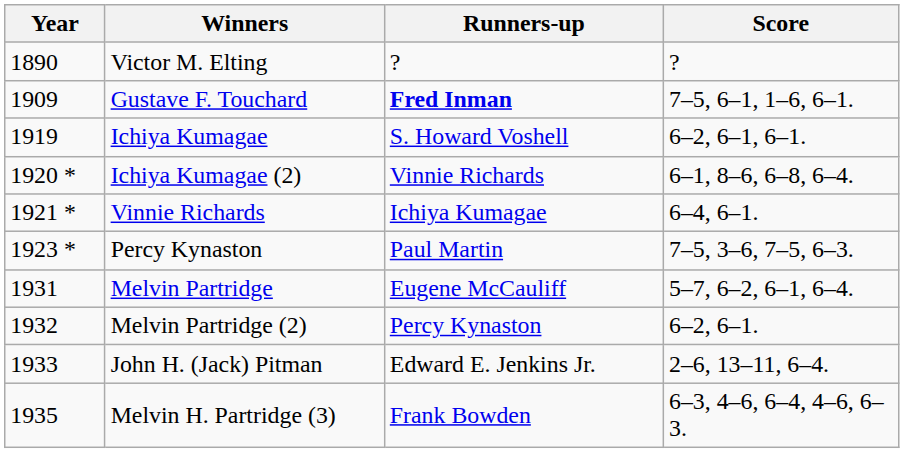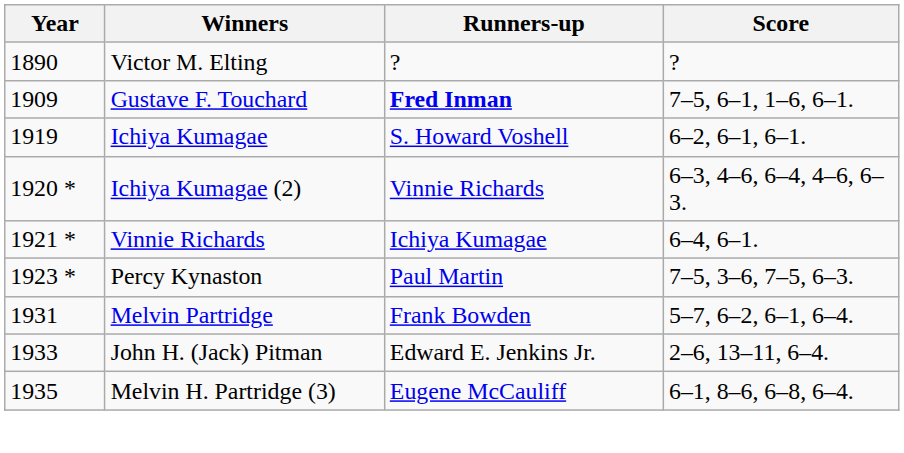 <table class="wikitable sortable">
 <tr>
 <th style="width:60px;">Year</th>
 <th style="width:180px;">Winners</th>
 <th style="width:180px;">Runners-up</th>
 <th style="width:150px;">Score</th>
 </tr>
 <tr>
 <td>1890</td>
 <td> Victor M. Elting</td>
 <td>?</td>
 <td>?</td>
 </tr>
 <tr>
 <td>1909</td>
 <td> <a href='#'>Gustave F. Touchard</a></td>
 <td><strong> <a href='#'>Fred Inman</a></strong></td>
 <td>7–5, 6–1, 1–6, 6–1.</td>
 </tr>
 <tr>
 <td>1919</td>
 <td> <a href='#'>Ichiya Kumagae</a></td>
 <td> <a href='#'>S. Howard Voshell</a></td>
 <td>6–2, 6–1, 6–1.</td>
 </tr>
 <tr>
 <td>1920 *</td>
 <td> <a href='#'>Ichiya Kumagae</a> (2)</td>
 <td> <a href='#'>Vinnie Richards</a></td>
-<td>6–1, 8–6, 6–8, 6–4.</td>
+<td>6–3, 4–6, 6–4, 4–6, 6–3.</td>
 </tr>
 <tr>
 <td>1921 *</td>
 <td> <a href='#'>Vinnie Richards</a></td>
 <td> <a href='#'>Ichiya Kumagae</a></td>
 <td>6–4, 6–1.</td>
 </tr>
 <tr>
 <td>1923 *</td>
 <td> Percy Kynaston</td>
 <td> <a href='#'>Paul Martin</a></td>
 <td>7–5, 3–6, 7–5, 6–3.</td>
 </tr>
 <tr>
 <td>1931</td>
 <td> <a href='#'>Melvin Partridge</a></td>
-<td> <a href='#'>Eugene McCauliff</a></td>
+<td> <a href='#'>Frank Bowden</a></td>
 <td>5–7, 6–2, 6–1, 6–4.</td>
-</tr>
-<tr>
-<td>1932</td>
-<td> Melvin Partridge (2)</td>
-<td> <a href='#'>Percy Kynaston</a></td>
-<td>6–2, 6–1.</td>
 </tr>
 <tr>
 <td>1933</td>
 <td> John H. (Jack) Pitman</td>
 <td> Edward E. Jenkins Jr.</td>
 <td>2–6, 13–11, 6–4.</td>
 </tr>
 <tr>
 <td>1935</td>
 <td> Melvin H. Partridge (3)</td>
-<td> <a href='#'>Frank Bowden</a></td>
-<td>6–3, 4–6, 6–4, 4–6, 6–3.</td>
+<td> <a href='#'>Eugene McCauliff</a></td>
+<td>6–1, 8–6, 6–8, 6–4.</td>
 </tr>
 </table>
